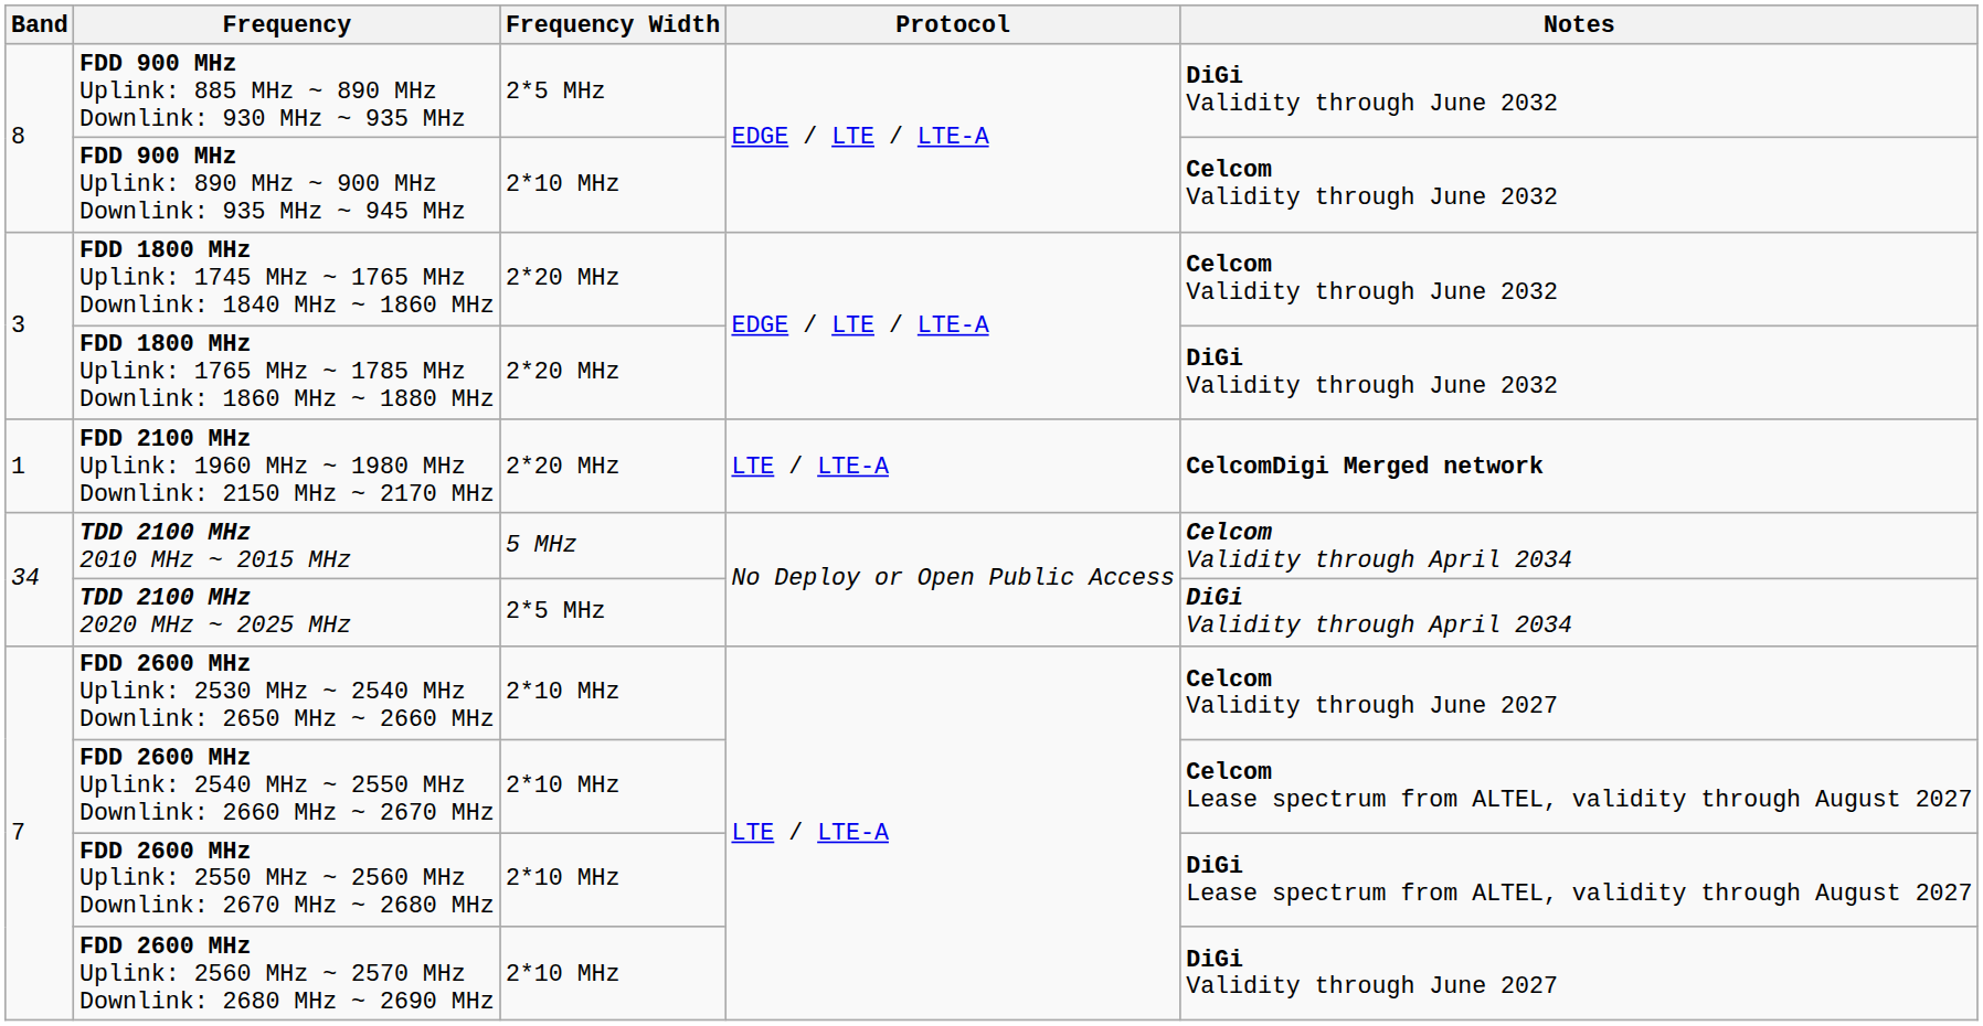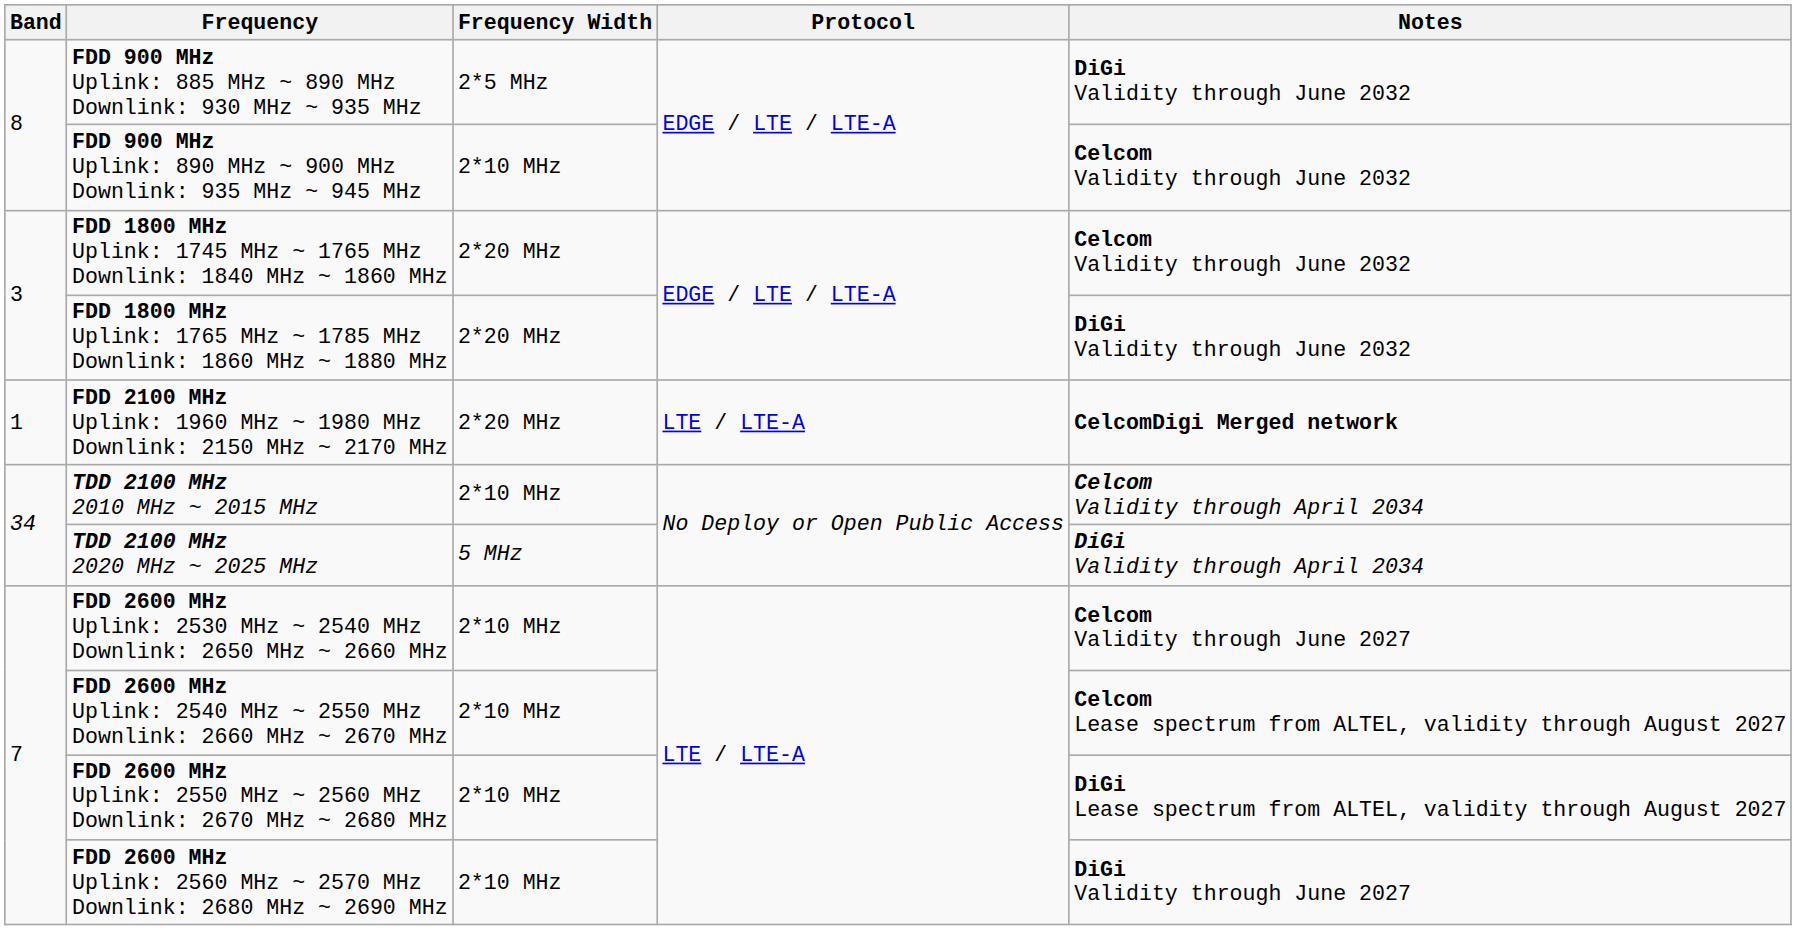 <table class="wikitable sortable">
 <tr>
 <th>Band</th>
 <th>Frequency</th>
 <th>Frequency Width</th>
 <th>Protocol</th>
 <th>Notes</th>
 </tr>
 <tr>
 <td rowspan="2">8 </td>
 <td><strong>FDD 900 MHz</strong><br>Uplink: 885 MHz ~ 890 MHz<br>Downlink: 930 MHz ~ 935 MHz</td>
 <td>2*5 MHz</td>
 <td rowspan="2"><a href='#'>EDGE</a> / <a href='#'>LTE</a> / <a href='#'>LTE-A</a></td>
 <td><strong>DiGi</strong><br>Validity through June 2032</td>
 </tr>
 <tr>
 <td><strong>FDD 900 MHz</strong><br>Uplink: 890 MHz ~ 900 MHz<br>Downlink: 935 MHz ~ 945 MHz</td>
 <td>2*10 MHz</td>
 <td><strong>Celcom</strong><br>Validity through June 2032</td>
 </tr>
 <tr>
 <td rowspan="2">3 </td>
 <td><strong>FDD 1800 MHz</strong><br>Uplink: 1745 MHz ~ 1765 MHz<br>Downlink: 1840 MHz ~ 1860 MHz</td>
 <td>2*20 MHz</td>
 <td rowspan="2"><a href='#'>EDGE</a> / <a href='#'>LTE</a> / <a href='#'>LTE-A</a></td>
 <td><strong>Celcom</strong><br>Validity through June 2032</td>
 </tr>
 <tr>
 <td><strong>FDD 1800 MHz</strong><br>Uplink: 1765 MHz ~ 1785 MHz<br>Downlink: 1860 MHz ~ 1880 MHz</td>
 <td>2*20 MHz</td>
 <td><strong>DiGi</strong><br>Validity through June 2032</td>
 </tr>
 <tr>
 <td>1 </td>
 <td><strong>FDD 2100 MHz</strong><br>Uplink: 1960 MHz ~ 1980 MHz<br>Downlink: 2150 MHz ~ 2170 MHz</td>
 <td>2*20 MHz</td>
 <td><a href='#'>LTE</a> / <a href='#'>LTE-A</a></td>
 <td><strong>CelcomDigi Merged network</strong></td>
 </tr>
 <tr>
 <td rowspan="2"><em>34</em></td>
 <td><strong><em>TDD 2100 MHz</em></strong><br><em>2010 MHz ~ 2015 MHz</em></td>
-<td><em>5 MHz</em></td>
+<td>2*10 MHz</td>
 <td rowspan="2"><em>No Deploy or Open Public Access</em></td>
 <td><strong><em>Celcom</em></strong><br><em>Validity through April 2034</em></td>
 </tr>
 <tr>
 <td><strong><em>TDD 2100 MHz</em></strong><br><em>2020 MHz ~ 2025 MHz</em></td>
-<td>2*5 MHz</td>
+<td><em>5 MHz</em></td>
 <td><strong><em>DiGi</em></strong><br><em>Validity through April 2034</em></td>
 </tr>
 <tr>
 <td rowspan="4">7 </td>
 <td><strong>FDD 2600 MHz</strong><br>Uplink: 2530 MHz ~ 2540 MHz<br>Downlink: 2650 MHz ~ 2660 MHz</td>
 <td>2*10 MHz</td>
 <td rowspan="4"><a href='#'>LTE</a> / <a href='#'>LTE-A</a></td>
 <td><strong>Celcom</strong><br>Validity through June 2027</td>
 </tr>
 <tr>
 <td><strong>FDD 2600 MHz</strong><br>Uplink: 2540 MHz ~ 2550 MHz<br>Downlink: 2660 MHz ~ 2670 MHz</td>
 <td>2*10 MHz</td>
 <td><strong>Celcom</strong><br>Lease spectrum from ALTEL, validity through August 2027</td>
 </tr>
 <tr>
 <td><strong>FDD 2600 MHz</strong><br>Uplink: 2550 MHz ~ 2560 MHz<br>Downlink: 2670 MHz ~ 2680 MHz</td>
 <td>2*10 MHz</td>
 <td><strong>DiGi</strong><br>Lease spectrum from ALTEL, validity through August 2027</td>
 </tr>
 <tr>
 <td><strong>FDD 2600 MHz</strong><br>Uplink: 2560 MHz ~ 2570 MHz<br>Downlink: 2680 MHz ~ 2690 MHz</td>
 <td>2*10 MHz</td>
 <td><strong>DiGi</strong><br>Validity through June 2027</td>
 </tr>
 </table>
